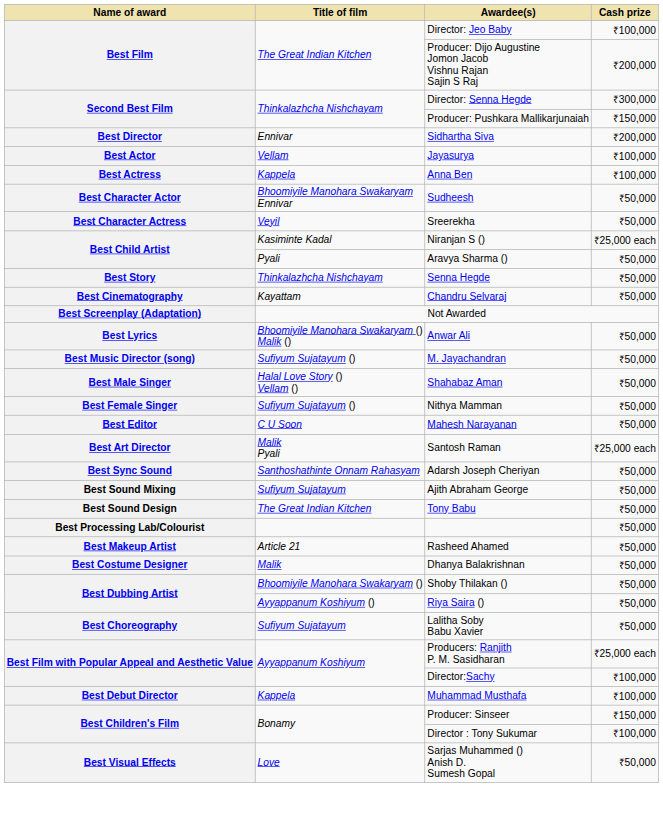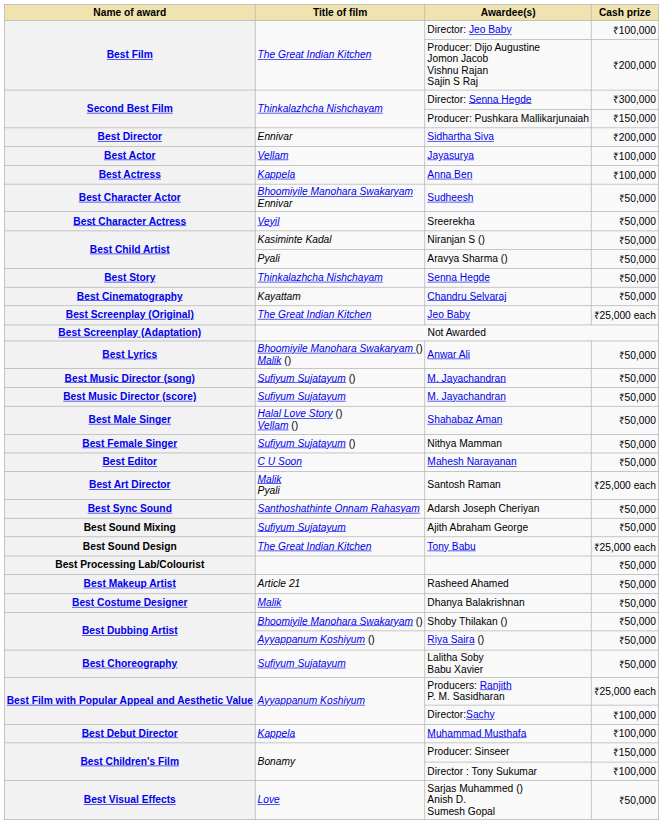 <table class="wikitable plainrowheaders sortable">
 <tr>
 <th style="background-color:#EFE4B0;">Name of award</th>
 <th style="background-color:#EFE4B0;">Title of film</th>
 <th style="background-color:#EFE4B0;">Awardee(s)</th>
 <th style="background-color:#EFE4B0;">Cash prize</th>
 </tr>
 <tr>
 <th scope="row" rowspan="2"><a href='#'>Best Film</a></th>
 <td rowspan="2"><em><a href='#'>The Great Indian Kitchen</a></em></td>
 <td>Director: <a href='#'>Jeo Baby</a></td>
 <td align="right">₹100,000</td>
 </tr>
 <tr>
 <td>Producer: Dijo Augustine<br>Jomon Jacob<br>Vishnu Rajan<br>Sajin S Raj</td>
 <td align="right">₹200,000</td>
 </tr>
 <tr>
 <th scope="row" rowspan="2"><a href='#'>Second Best Film</a></th>
 <td rowspan="2"><em><a href='#'>Thinkalazhcha Nishchayam</a></em></td>
 <td>Director: <a href='#'>Senna Hegde</a></td>
 <td align="right">₹300,000</td>
 </tr>
 <tr>
 <td>Producer: Pushkara Mallikarjunaiah</td>
 <td align="right">₹150,000</td>
 </tr>
 <tr>
 <th scope="row"><a href='#'>Best Director</a></th>
 <td><em>Ennivar</em></td>
 <td><a href='#'>Sidhartha Siva</a></td>
 <td align="right">₹200,000</td>
 </tr>
 <tr>
 <th scope="row"><a href='#'>Best Actor</a></th>
 <td><em><a href='#'>Vellam</a></em><br></td>
 <td><a href='#'>Jayasurya</a></td>
 <td align="right">₹100,000</td>
 </tr>
 <tr>
 <th scope="row"><a href='#'>Best Actress</a></th>
 <td><em><a href='#'>Kappela</a></em></td>
 <td><a href='#'>Anna Ben</a></td>
 <td align="right">₹100,000</td>
 </tr>
 <tr>
 <th scope="row"><a href='#'>Best Character Actor</a></th>
 <td><em><a href='#'>Bhoomiyile Manohara Swakaryam</a></em><br><em>Ennivar</em></td>
 <td><a href='#'>Sudheesh</a></td>
 <td align="right">₹50,000</td>
 </tr>
 <tr>
 <th scope="row"><a href='#'>Best Character Actress</a></th>
 <td><em><a href='#'>Veyil</a></em></td>
 <td>Sreerekha</td>
 <td align="right">₹50,000</td>
 </tr>
 <tr>
 <th scope="row" rowspan="2"><a href='#'>Best Child Artist</a></th>
 <td><em>Kasiminte Kadal</em></td>
 <td>Niranjan S ()</td>
-<td align="right">₹25,000 each</td>
+<td align="right">₹50,000</td>
 </tr>
 <tr>
 <td><em>Pyali</em></td>
 <td>Aravya Sharma ()</td>
 <td align="right">₹50,000</td>
 </tr>
 <tr>
 <th scope="row"><a href='#'>Best Story</a></th>
 <td><em><a href='#'>Thinkalazhcha Nishchayam</a></em></td>
 <td><a href='#'>Senna Hegde</a></td>
 <td align="right">₹50,000</td>
 </tr>
 <tr>
 <th scope="row"><a href='#'>Best Cinematography</a></th>
 <td><em>Kayattam</em></td>
 <td><a href='#'>Chandru Selvaraj</a></td>
 <td align="right">₹50,000</td>
 </tr>
 <tr>
+<th scope="row"><a href='#'>Best Screenplay (Original)</a></th>
+<td><em><a href='#'>The Great Indian Kitchen</a></em></td>
+<td><a href='#'>Jeo Baby</a></td>
+<td align="right">₹25,000 each</td>
+</tr>
+<tr>
 <th scope="row"><a href='#'>Best Screenplay (Adaptation)</a></th>
 <td colspan="3" align="center">Not Awarded</td>
 </tr>
 <tr>
 <th scope="row"><a href='#'>Best Lyrics</a></th>
 <td><em><a href='#'>Bhoomiyile Manohara Swakaryam </a></em> ()<br><em><a href='#'>Malik</a></em> ()</td>
 <td><a href='#'>Anwar Ali</a></td>
 <td align="right">₹50,000</td>
 </tr>
 <tr>
 <th scope="row"><a href='#'>Best Music Director (song)</a></th>
 <td><em><a href='#'>Sufiyum Sujatayum</a></em> ()</td>
+<td><a href='#'>M. Jayachandran</a></td>
+<td align="right">₹50,000</td>
+</tr>
+<tr>
+<th scope="row"><a href='#'>Best Music Director (score)</a></th>
+<td><em><a href='#'>Sufiyum Sujatayum</a></em></td>
 <td><a href='#'>M. Jayachandran</a></td>
 <td align="right">₹50,000</td>
 </tr>
 <tr>
 <th scope="row"><a href='#'>Best Male Singer</a></th>
 <td><em><a href='#'>Halal Love Story</a></em> ()<br> <em><a href='#'>Vellam</a></em> ()</td>
 <td><a href='#'>Shahabaz Aman</a></td>
 <td align="right">₹50,000</td>
 </tr>
 <tr>
 <th scope="row"><a href='#'>Best Female Singer</a></th>
 <td><em><a href='#'>Sufiyum Sujatayum</a></em> ()</td>
 <td>Nithya Mamman</td>
 <td align="right">₹50,000</td>
 </tr>
 <tr>
 <th scope="row"><a href='#'>Best Editor</a></th>
 <td><em><a href='#'>C U Soon</a></em></td>
 <td><a href='#'>Mahesh Narayanan</a></td>
 <td align="right">₹50,000</td>
 </tr>
 <tr>
 <th scope="row"><a href='#'>Best Art Director</a></th>
 <td><em><a href='#'>Malik</a></em><br><em>Pyali</em></td>
 <td>Santosh Raman</td>
 <td align="right">₹25,000 each</td>
 </tr>
 <tr>
 <th scope="row"><a href='#'>Best Sync Sound</a></th>
 <td><em><a href='#'>Santhoshathinte Onnam Rahasyam</a></em></td>
 <td>Adarsh Joseph Cheriyan</td>
 <td align="right">₹50,000</td>
 </tr>
 <tr>
 <th scope="row">Best Sound Mixing</th>
 <td><em><a href='#'>Sufiyum Sujatayum</a></em></td>
 <td>Ajith Abraham George</td>
 <td align="right">₹50,000</td>
 </tr>
 <tr>
 <th scope="row">Best Sound Design</th>
 <td><em><a href='#'>The Great Indian Kitchen</a></em></td>
 <td><a href='#'>Tony Babu</a></td>
-<td align="right">₹50,000</td>
+<td align="right">₹25,000 each</td>
 </tr>
 <tr>
 <th scope="row">Best Processing Lab/Colourist</th>
 <td><em> </em></td>
 <td></td>
 <td align="right">₹50,000</td>
 </tr>
 <tr>
 <th scope="row"><a href='#'>Best Makeup Artist</a></th>
 <td><em>Article 21</em></td>
 <td>Rasheed Ahamed</td>
 <td align="right">₹50,000</td>
 </tr>
 <tr>
 <th scope="row"><a href='#'>Best Costume Designer</a></th>
 <td><em><a href='#'>Malik</a></em></td>
 <td>Dhanya Balakrishnan</td>
 <td align="right">₹50,000</td>
 </tr>
 <tr>
 <th scope="row" rowspan="2"><a href='#'>Best Dubbing Artist</a></th>
 <td><em><a href='#'>Bhoomiyile Manohara Swakaryam</a></em> ()<br></td>
 <td>Shoby Thilakan ()</td>
 <td align="right">₹50,000</td>
 </tr>
 <tr>
 <td><em><a href='#'>Ayyappanum Koshiyum</a></em> ()</td>
 <td><a href='#'>Riya Saira</a> ()</td>
 <td align="right">₹50,000</td>
 </tr>
 <tr>
 <th scope="row"><a href='#'>Best Choreography</a></th>
 <td><em><a href='#'>Sufiyum Sujatayum</a></em></td>
 <td>Lalitha Soby<br>Babu Xavier</td>
 <td align="right">₹50,000</td>
 </tr>
 <tr>
 <th scope="row" rowspan="2"><a href='#'>Best Film with Popular Appeal and Aesthetic Value</a></th>
 <td rowspan="2"><em><a href='#'>Ayyappanum Koshiyum</a></em></td>
 <td>Producers: <a href='#'>Ranjith</a><br>P. M. Sasidharan</td>
 <td align="right">₹25,000 each</td>
 </tr>
 <tr>
 <td>Director:<a href='#'>Sachy</a></td>
 <td align="right">₹100,000</td>
 </tr>
 <tr>
 <th scope="row"><a href='#'>Best Debut Director</a></th>
 <td><em><a href='#'>Kappela</a></em></td>
 <td><a href='#'>Muhammad Musthafa</a></td>
 <td align="right">₹100,000</td>
 </tr>
 <tr>
 <th scope="row" rowspan="2"><a href='#'>Best Children's Film</a></th>
 <td rowspan="2"><em>Bonamy</em></td>
 <td>Producer: Sinseer</td>
 <td align="right">₹150,000</td>
 </tr>
 <tr>
 <td>Director : Tony Sukumar</td>
 <td align="right">₹100,000</td>
 </tr>
 <tr>
 <th scope="row"><a href='#'>Best Visual Effects</a></th>
 <td><em><a href='#'>Love</a></em></td>
 <td>Sarjas Muhammed ()<br>Anish D.<br>Sumesh Gopal</td>
 <td align="right">₹50,000</td>
 </tr>
 </table>
